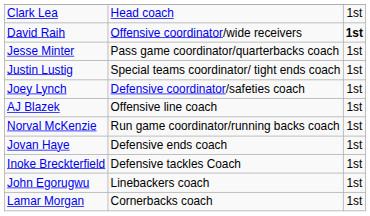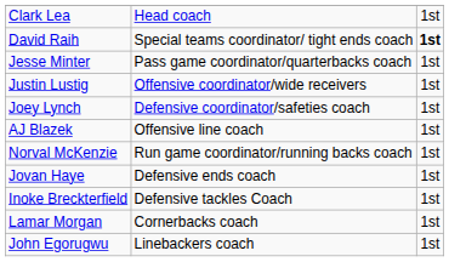 <table class="wikitable">
 <tr>
 </tr>
 <tr>
 <td><a href='#'>Clark Lea</a></td>
 <td><a href='#'>Head coach</a></td>
 <td align=center>1st</td>
 </tr>
 <tr>
 <td><a href='#'>David Raih</a></td>
-<td><a href='#'>Offensive coordinator</a>/wide receivers</td>
+<td>Special teams coordinator/ tight ends coach</td>
 <td align=center><strong>1st</strong></td>
 </tr>
 <tr>
 <td><a href='#'>Jesse Minter</a></td>
 <td>Pass game coordinator/quarterbacks coach</td>
 <td align=center>1st</td>
 </tr>
 <tr>
 <td><a href='#'>Justin Lustig</a></td>
-<td>Special teams coordinator/ tight ends coach</td>
+<td><a href='#'>Offensive coordinator</a>/wide receivers</td>
 <td align=center>1st</td>
 </tr>
 <tr>
 <td><a href='#'>Joey Lynch</a></td>
 <td><a href='#'>Defensive coordinator</a>/safeties coach</td>
 <td align=center>1st</td>
 </tr>
 <tr>
 <td><a href='#'>AJ Blazek</a></td>
 <td>Offensive line coach</td>
 <td align=center>1st</td>
 </tr>
 <tr>
 <td><a href='#'>Norval McKenzie</a></td>
 <td>Run game coordinator/running backs coach</td>
 <td align=center>1st</td>
 </tr>
 <tr>
 <td><a href='#'>Jovan Haye</a></td>
 <td>Defensive ends coach</td>
 <td align=center>1st</td>
 </tr>
 <tr>
 <td><a href='#'>Inoke Breckterfield</a></td>
 <td>Defensive tackles Coach</td>
 <td align=center>1st</td>
 </tr>
 <tr>
+<td><a href='#'>Lamar Morgan</a></td>
+<td>Cornerbacks coach</td>
+<td align=center>1st</td>
+</tr>
+<tr>
 <td><a href='#'>John Egorugwu</a></td>
 <td>Linebackers coach</td>
 <td align=center>1st</td>
 </tr>
-<tr>
-<td><a href='#'>Lamar Morgan</a></td>
-<td>Cornerbacks coach</td>
-<td align=center>1st</td>
-</tr>
 </table>
